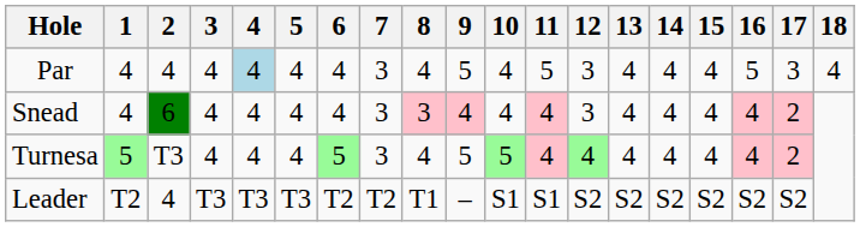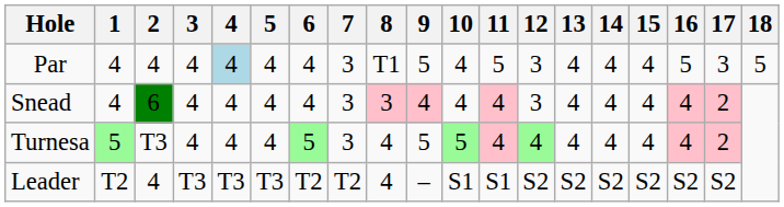 <table class="wikitable" style="text-align:center">
 <tr>
 <th>Hole</th>
 <th> 1 </th>
 <th> 2 </th>
 <th> 3 </th>
 <th> 4 </th>
 <th> 5 </th>
 <th> 6 </th>
 <th> 7 </th>
 <th> 8 </th>
 <th> 9 </th>
 <th>10</th>
 <th>11</th>
 <th>12</th>
 <th>13</th>
 <th>14</th>
 <th>15</th>
 <th>16</th>
 <th>17</th>
 <th>18</th>
 </tr>
 <tr>
 <td>Par</td>
 <td>4</td>
 <td>4</td>
 <td>4</td>
 <td style="background: lightblue;">4</td>
 <td>4</td>
 <td>4</td>
 <td>3</td>
-<td>4</td>
+<td>T1</td>
 <td>5</td>
 <td>4</td>
 <td>5</td>
 <td>3</td>
 <td>4</td>
 <td>4</td>
 <td>4</td>
 <td>5</td>
 <td>3</td>
-<td>4</td>
+<td>5</td>
 </tr>
 <tr>
 <td align=left> Snead</td>
 <td>4</td>
 <td style="background: Green;">6</td>
 <td>4</td>
 <td>4</td>
 <td>4</td>
 <td>4</td>
 <td>3</td>
 <td style="background: Pink;">3</td>
 <td style="background: Pink;">4</td>
 <td>4</td>
 <td style="background: Pink;">4</td>
 <td>3</td>
 <td>4</td>
 <td>4</td>
 <td>4</td>
 <td style="background: Pink;">4</td>
 <td style="background: Pink;">2</td>
 <td rowspan=3></td>
 </tr>
 <tr>
 <td align=left> Turnesa</td>
 <td style="background: PaleGreen;">5</td>
 <td>T3</td>
 <td>4</td>
 <td>4</td>
 <td>4</td>
 <td style="background: PaleGreen;">5</td>
 <td>3</td>
 <td>4</td>
 <td>5</td>
 <td style="background: PaleGreen;">5</td>
 <td style="background: Pink;">4</td>
 <td style="background: PaleGreen;">4</td>
 <td>4</td>
 <td>4</td>
 <td>4</td>
 <td style="background: Pink;">4</td>
 <td style="background: Pink;">2</td>
 </tr>
 <tr>
 <td align=left>Leader</td>
 <td>T2</td>
 <td>4</td>
 <td>T3</td>
 <td>T3</td>
 <td>T3</td>
 <td>T2</td>
 <td>T2</td>
-<td>T1</td>
+<td>4</td>
 <td>–</td>
 <td>S1</td>
 <td>S1</td>
 <td>S2</td>
 <td>S2</td>
 <td>S2</td>
 <td>S2</td>
 <td>S2</td>
 <td>S2</td>
 </tr>
 </table>
